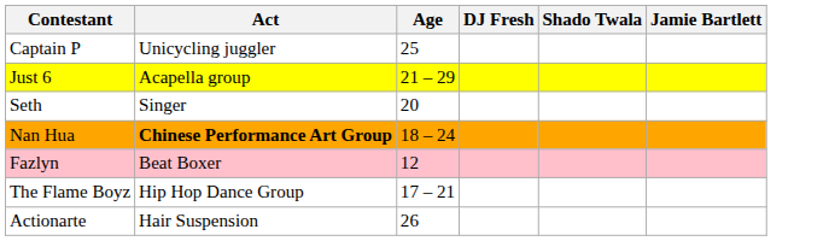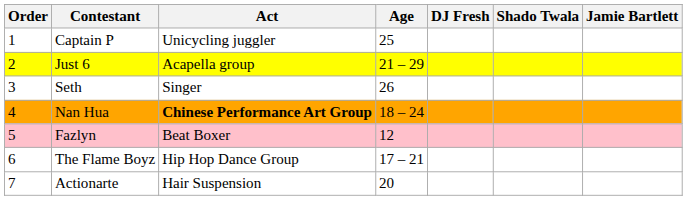 <table class="wikitable sortable">
 <tr>
+<th>Order</th>
 <th>Contestant</th>
 <th>Act</th>
 <th>Age</th>
 <th>DJ Fresh</th>
 <th>Shado Twala</th>
 <th>Jamie Bartlett</th>
 </tr>
 <tr style="background:white;">
+<td>1</td>
 <td>Captain P</td>
 <td>Unicycling juggler</td>
 <td>25</td>
 <td></td>
 <td></td>
 <td></td>
 </tr>
 <tr style="background:yellow;">
+<td>2</td>
 <td>Just 6</td>
 <td>Acapella group</td>
 <td>21 – 29</td>
 <td></td>
 <td></td>
 <td></td>
 </tr>
 <tr style="background:white;">
+<td>3</td>
 <td>Seth</td>
 <td>Singer</td>
-<td>20</td>
+<td>26</td>
 <td></td>
 <td></td>
 <td></td>
 </tr>
 <tr style="background:orange;">
+<td>4</td>
 <td>Nan Hua</td>
 <td><strong>Chinese Performance Art Group</strong></td>
 <td>18 – 24</td>
 <td></td>
 <td></td>
 <td></td>
 </tr>
 <tr style="background:pink;">
+<td>5</td>
 <td>Fazlyn </td>
 <td>Beat Boxer</td>
 <td>12</td>
 <td></td>
 <td></td>
 <td></td>
 </tr>
 <tr style="background:white;">
+<td>6</td>
 <td>The Flame Boyz</td>
 <td>Hip Hop Dance Group</td>
 <td>17 – 21</td>
 <td></td>
 <td></td>
 <td></td>
 </tr>
 <tr style="background:white;">
+<td>7</td>
 <td>Actionarte</td>
 <td>Hair Suspension</td>
-<td>26</td>
+<td>20</td>
 <td></td>
 <td></td>
 <td></td>
 </tr>
 </table>
